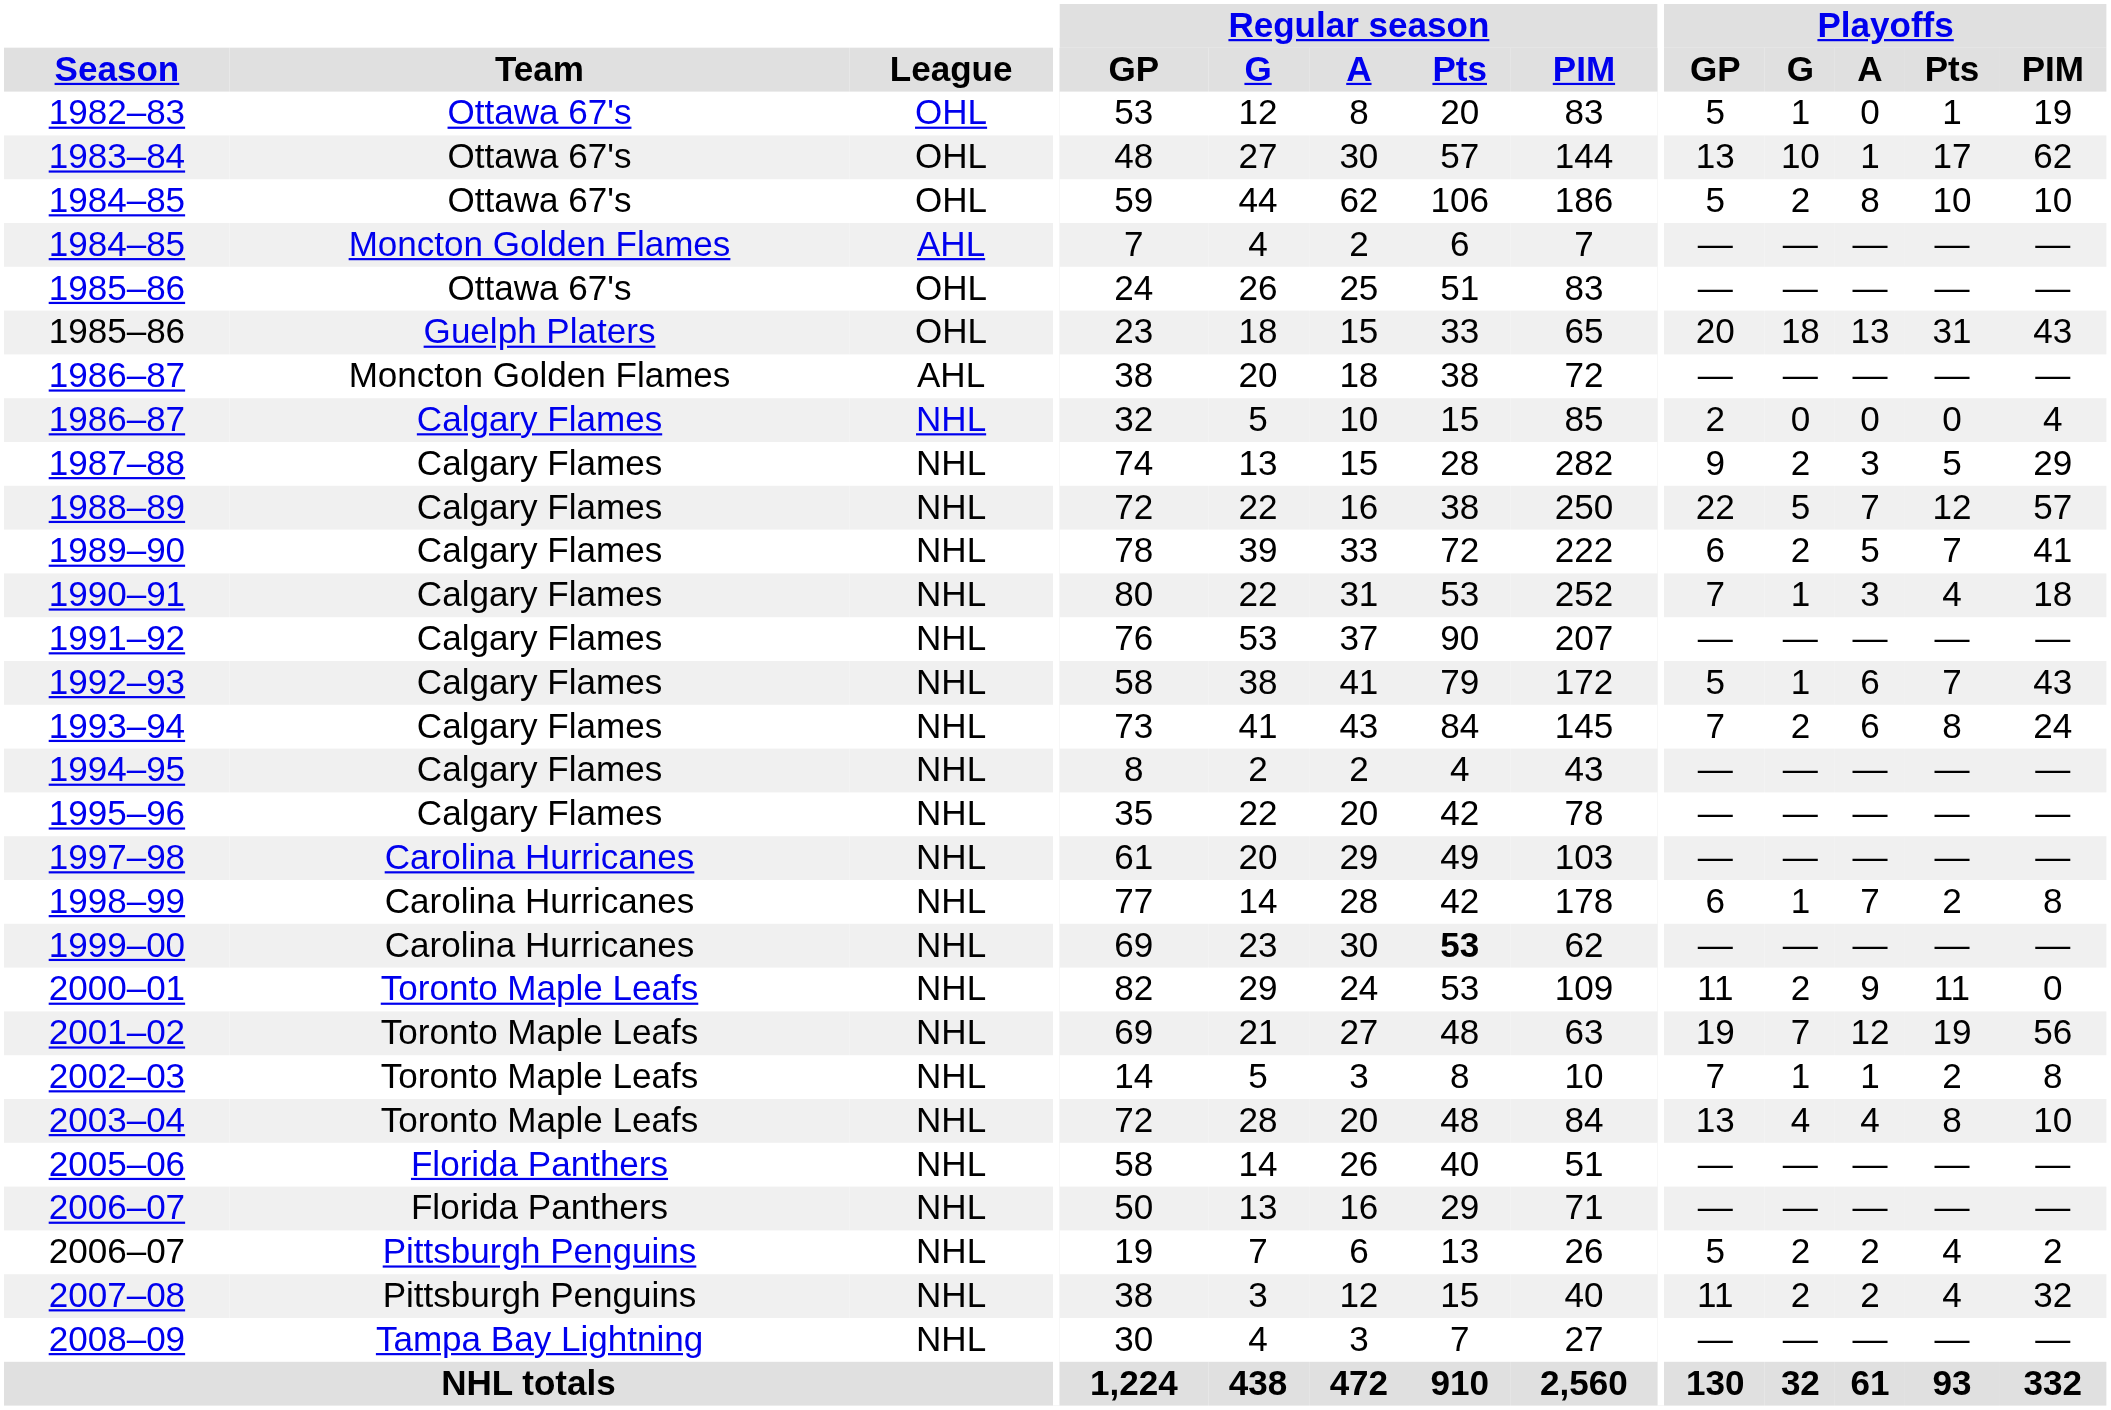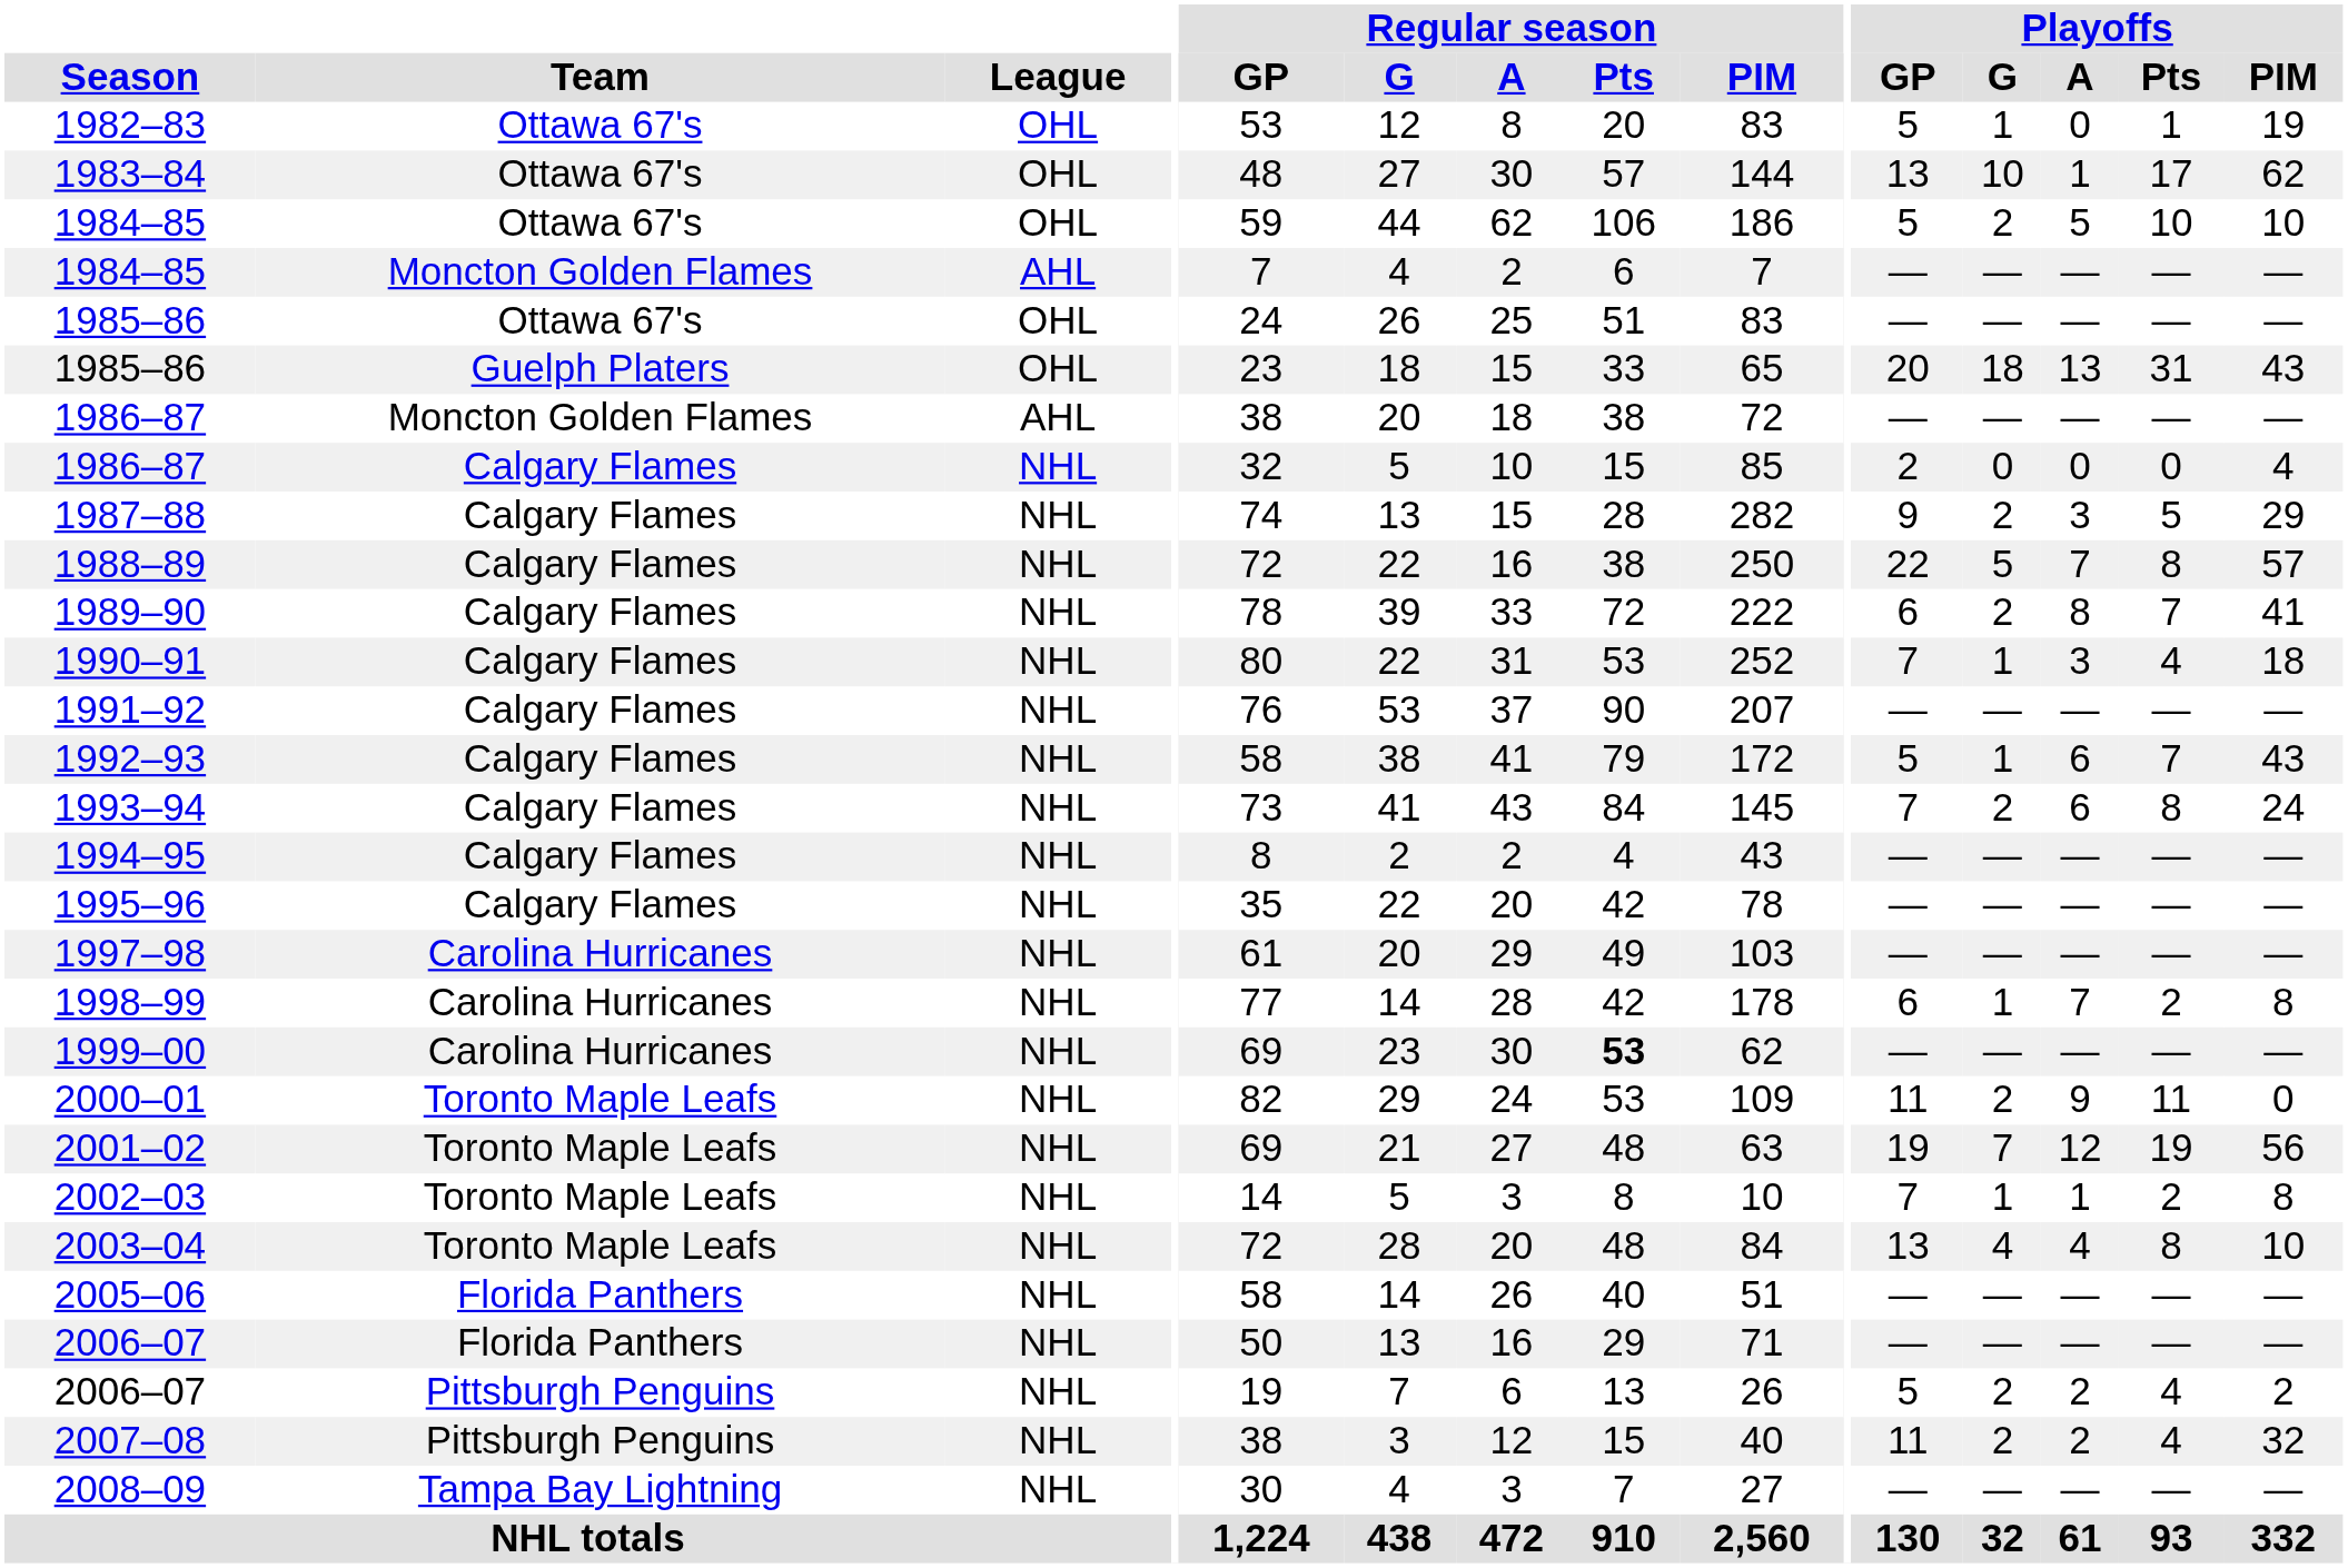 <table border="0" cellpadding="1" cellspacing="0" style="text-align:center; width:60em">
 <tr bgcolor="#e0e0e0">
 <th colspan="3" bgcolor="#ffffff"></th>
 <th rowspan="100" bgcolor="#ffffff"></th>
 <th colspan="5"><a href='#'>Regular season</a></th>
 <th rowspan="100" bgcolor="#ffffff"></th>
 <th colspan="5"><a href='#'>Playoffs</a></th>
 </tr>
 <tr bgcolor="#e0e0e0">
 <th><a href='#'>Season</a></th>
 <th>Team</th>
 <th>League</th>
 <th>GP</th>
 <th><a href='#'>G</a></th>
 <th><a href='#'>A</a></th>
 <th><a href='#'>Pts</a></th>
 <th><a href='#'>PIM</a></th>
 <th>GP</th>
 <th>G</th>
 <th>A</th>
 <th>Pts</th>
 <th>PIM</th>
 </tr>
 <tr>
 <td><a href='#'>1982–83</a></td>
 <td><a href='#'>Ottawa 67's</a></td>
 <td><a href='#'>OHL</a></td>
 <td>53</td>
 <td>12</td>
 <td>8</td>
 <td>20</td>
 <td>83</td>
 <td>5</td>
 <td>1</td>
 <td>0</td>
 <td>1</td>
 <td>19</td>
 </tr>
 <tr bgcolor="#f0f0f0">
 <td><a href='#'>1983–84</a></td>
 <td>Ottawa 67's</td>
 <td>OHL</td>
 <td>48</td>
 <td>27</td>
 <td>30</td>
 <td>57</td>
 <td>144</td>
 <td>13</td>
 <td>10</td>
 <td>1</td>
 <td>17</td>
 <td>62</td>
 </tr>
 <tr>
 <td><a href='#'>1984–85</a></td>
 <td>Ottawa 67's</td>
 <td>OHL</td>
 <td>59</td>
 <td>44</td>
 <td>62</td>
 <td>106</td>
 <td>186</td>
 <td>5</td>
 <td>2</td>
-<td>8</td>
+<td>5</td>
 <td>10</td>
 <td>10</td>
 </tr>
 <tr bgcolor="#f0f0f0">
 <td><a href='#'>1984–85</a></td>
 <td><a href='#'>Moncton Golden Flames</a></td>
 <td><a href='#'>AHL</a></td>
 <td>7</td>
 <td>4</td>
 <td>2</td>
 <td>6</td>
 <td>7</td>
 <td>—</td>
 <td>—</td>
 <td>—</td>
 <td>—</td>
 <td>—</td>
 </tr>
 <tr>
 <td><a href='#'>1985–86</a></td>
 <td>Ottawa 67's</td>
 <td>OHL</td>
 <td>24</td>
 <td>26</td>
 <td>25</td>
 <td>51</td>
 <td>83</td>
 <td>—</td>
 <td>—</td>
 <td>—</td>
 <td>—</td>
 <td>—</td>
 </tr>
 <tr bgcolor="#f0f0f0">
 <td>1985–86</td>
 <td><a href='#'>Guelph Platers</a></td>
 <td>OHL</td>
 <td>23</td>
 <td>18</td>
 <td>15</td>
 <td>33</td>
 <td>65</td>
 <td>20</td>
 <td>18</td>
 <td>13</td>
 <td>31</td>
 <td>43</td>
 </tr>
 <tr>
 <td><a href='#'>1986–87</a></td>
 <td>Moncton Golden Flames</td>
 <td>AHL</td>
 <td>38</td>
 <td>20</td>
 <td>18</td>
 <td>38</td>
 <td>72</td>
 <td>—</td>
 <td>—</td>
 <td>—</td>
 <td>—</td>
 <td>—</td>
 </tr>
 <tr bgcolor="#f0f0f0">
 <td><a href='#'>1986–87</a></td>
 <td><a href='#'>Calgary Flames</a></td>
 <td><a href='#'>NHL</a></td>
 <td>32</td>
 <td>5</td>
 <td>10</td>
 <td>15</td>
 <td>85</td>
 <td>2</td>
 <td>0</td>
 <td>0</td>
 <td>0</td>
 <td>4</td>
 </tr>
 <tr>
 <td><a href='#'>1987–88</a></td>
 <td>Calgary Flames</td>
 <td>NHL</td>
 <td>74</td>
 <td>13</td>
 <td>15</td>
 <td>28</td>
 <td>282</td>
 <td>9</td>
 <td>2</td>
 <td>3</td>
 <td>5</td>
 <td>29</td>
 </tr>
 <tr bgcolor="#f0f0f0">
 <td><a href='#'>1988–89</a></td>
 <td>Calgary Flames</td>
 <td>NHL</td>
 <td>72</td>
 <td>22</td>
 <td>16</td>
 <td>38</td>
 <td>250</td>
 <td>22</td>
 <td>5</td>
 <td>7</td>
-<td>12</td>
+<td>8</td>
 <td>57</td>
 </tr>
 <tr>
 <td><a href='#'>1989–90</a></td>
 <td>Calgary Flames</td>
 <td>NHL</td>
 <td>78</td>
 <td>39</td>
 <td>33</td>
 <td>72</td>
 <td>222</td>
 <td>6</td>
 <td>2</td>
-<td>5</td>
+<td>8</td>
 <td>7</td>
 <td>41</td>
 </tr>
 <tr bgcolor="#f0f0f0">
 <td><a href='#'>1990–91</a></td>
 <td>Calgary Flames</td>
 <td>NHL</td>
 <td>80</td>
 <td>22</td>
 <td>31</td>
 <td>53</td>
 <td>252</td>
 <td>7</td>
 <td>1</td>
 <td>3</td>
 <td>4</td>
 <td>18</td>
 </tr>
 <tr>
 <td><a href='#'>1991–92</a></td>
 <td>Calgary Flames</td>
 <td>NHL</td>
 <td>76</td>
 <td>53</td>
 <td>37</td>
 <td>90</td>
 <td>207</td>
 <td>—</td>
 <td>—</td>
 <td>—</td>
 <td>—</td>
 <td>—</td>
 </tr>
 <tr bgcolor="#f0f0f0">
 <td><a href='#'>1992–93</a></td>
 <td>Calgary Flames</td>
 <td>NHL</td>
 <td>58</td>
 <td>38</td>
 <td>41</td>
 <td>79</td>
 <td>172</td>
 <td>5</td>
 <td>1</td>
 <td>6</td>
 <td>7</td>
 <td>43</td>
 </tr>
 <tr>
 <td><a href='#'>1993–94</a></td>
 <td>Calgary Flames</td>
 <td>NHL</td>
 <td>73</td>
 <td>41</td>
 <td>43</td>
 <td>84</td>
 <td>145</td>
 <td>7</td>
 <td>2</td>
 <td>6</td>
 <td>8</td>
 <td>24</td>
 </tr>
 <tr bgcolor="#f0f0f0">
 <td><a href='#'>1994–95</a></td>
 <td>Calgary Flames</td>
 <td>NHL</td>
 <td>8</td>
 <td>2</td>
 <td>2</td>
 <td>4</td>
 <td>43</td>
 <td>—</td>
 <td>—</td>
 <td>—</td>
 <td>—</td>
 <td>—</td>
 </tr>
 <tr>
 <td><a href='#'>1995–96</a></td>
 <td>Calgary Flames</td>
 <td>NHL</td>
 <td>35</td>
 <td>22</td>
 <td>20</td>
 <td>42</td>
 <td>78</td>
 <td>—</td>
 <td>—</td>
 <td>—</td>
 <td>—</td>
 <td>—</td>
 </tr>
 <tr bgcolor="#f0f0f0">
 <td><a href='#'>1997–98</a></td>
 <td><a href='#'>Carolina Hurricanes</a></td>
 <td>NHL</td>
 <td>61</td>
 <td>20</td>
 <td>29</td>
 <td>49</td>
 <td>103</td>
 <td>—</td>
 <td>—</td>
 <td>—</td>
 <td>—</td>
 <td>—</td>
 </tr>
 <tr>
 <td><a href='#'>1998–99</a></td>
 <td>Carolina Hurricanes</td>
 <td>NHL</td>
 <td>77</td>
 <td>14</td>
 <td>28</td>
 <td>42</td>
 <td>178</td>
 <td>6</td>
 <td>1</td>
 <td>7</td>
 <td>2</td>
 <td>8</td>
 </tr>
 <tr bgcolor="#f0f0f0">
 <td><a href='#'>1999–00</a></td>
 <td>Carolina Hurricanes</td>
 <td>NHL</td>
 <td>69</td>
 <td>23</td>
 <td>30</td>
 <td><strong>53</strong></td>
 <td>62</td>
 <td>—</td>
 <td>—</td>
 <td>—</td>
 <td>—</td>
 <td>—</td>
 </tr>
 <tr>
 <td><a href='#'>2000–01</a></td>
 <td><a href='#'>Toronto Maple Leafs</a></td>
 <td>NHL</td>
 <td>82</td>
 <td>29</td>
 <td>24</td>
 <td>53</td>
 <td>109</td>
 <td>11</td>
 <td>2</td>
 <td>9</td>
 <td>11</td>
 <td>0</td>
 </tr>
 <tr bgcolor="#f0f0f0">
 <td><a href='#'>2001–02</a></td>
 <td>Toronto Maple Leafs</td>
 <td>NHL</td>
 <td>69</td>
 <td>21</td>
 <td>27</td>
 <td>48</td>
 <td>63</td>
 <td>19</td>
 <td>7</td>
 <td>12</td>
 <td>19</td>
 <td>56</td>
 </tr>
 <tr>
 <td><a href='#'>2002–03</a></td>
 <td>Toronto Maple Leafs</td>
 <td>NHL</td>
 <td>14</td>
 <td>5</td>
 <td>3</td>
 <td>8</td>
 <td>10</td>
 <td>7</td>
 <td>1</td>
 <td>1</td>
 <td>2</td>
 <td>8</td>
 </tr>
 <tr bgcolor="#f0f0f0">
 <td><a href='#'>2003–04</a></td>
 <td>Toronto Maple Leafs</td>
 <td>NHL</td>
 <td>72</td>
 <td>28</td>
 <td>20</td>
 <td>48</td>
 <td>84</td>
 <td>13</td>
 <td>4</td>
 <td>4</td>
 <td>8</td>
 <td>10</td>
 </tr>
 <tr>
 <td><a href='#'>2005–06</a></td>
 <td><a href='#'>Florida Panthers</a></td>
 <td>NHL</td>
 <td>58</td>
 <td>14</td>
 <td>26</td>
 <td>40</td>
 <td>51</td>
 <td>—</td>
 <td>—</td>
 <td>—</td>
 <td>—</td>
 <td>—</td>
 </tr>
 <tr bgcolor="#f0f0f0">
 <td><a href='#'>2006–07</a></td>
 <td>Florida Panthers</td>
 <td>NHL</td>
 <td>50</td>
 <td>13</td>
 <td>16</td>
 <td>29</td>
 <td>71</td>
 <td>—</td>
 <td>—</td>
 <td>—</td>
 <td>—</td>
 <td>—</td>
 </tr>
 <tr>
 <td>2006–07</td>
 <td><a href='#'>Pittsburgh Penguins</a></td>
 <td>NHL</td>
 <td>19</td>
 <td>7</td>
 <td>6</td>
 <td>13</td>
 <td>26</td>
 <td>5</td>
 <td>2</td>
 <td>2</td>
 <td>4</td>
 <td>2</td>
 </tr>
 <tr bgcolor="#f0f0f0">
 <td><a href='#'>2007–08</a></td>
 <td>Pittsburgh Penguins</td>
 <td>NHL</td>
 <td>38</td>
 <td>3</td>
 <td>12</td>
 <td>15</td>
 <td>40</td>
 <td>11</td>
 <td>2</td>
 <td>2</td>
 <td>4</td>
 <td>32</td>
 </tr>
 <tr>
 <td><a href='#'>2008–09</a></td>
 <td><a href='#'>Tampa Bay Lightning</a></td>
 <td>NHL</td>
 <td>30</td>
 <td>4</td>
 <td>3</td>
 <td>7</td>
 <td>27</td>
 <td>—</td>
 <td>—</td>
 <td>—</td>
 <td>—</td>
 <td>—</td>
 </tr>
 <tr bgcolor="#e0e0e0">
 <th colspan="3">NHL totals</th>
 <th>1,224</th>
 <th>438</th>
 <th>472</th>
 <th>910</th>
 <th>2,560</th>
 <th>130</th>
 <th>32</th>
 <th>61</th>
 <th>93</th>
 <th>332</th>
 </tr>
 </table>
